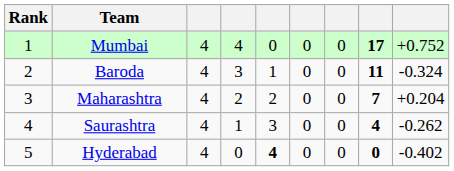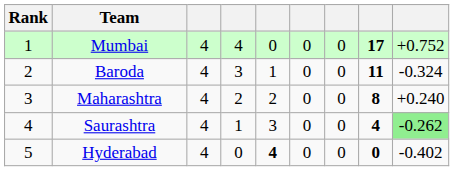 <table class="wikitable" style="text-align:center">
 <tr>
 <th>Rank</th>
 <th style="width:120px">Team</th>
 <th style="width:25px"></th>
 <th style="width:25px"></th>
 <th style="width:25px"></th>
 <th style="width:25px"></th>
 <th style="width:25px"></th>
 <th style="width:25px"></th>
 <th style="width:40px;"></th>
 </tr>
 <tr style="background:#cfc;">
 <td>1</td>
 <td><a href='#'>Mumbai</a></td>
 <td>4</td>
 <td>4</td>
 <td>0</td>
 <td>0</td>
 <td>0</td>
 <td><strong>17</strong></td>
 <td>+0.752</td>
 </tr>
 <tr>
 <td>2</td>
 <td><a href='#'>Baroda</a></td>
 <td>4</td>
 <td>3</td>
 <td>1</td>
 <td>0</td>
 <td>0</td>
 <td><strong>11</strong></td>
 <td>-0.324</td>
 </tr>
 <tr>
 <td>3</td>
 <td><a href='#'>Maharashtra</a></td>
 <td>4</td>
 <td>2</td>
 <td>2</td>
 <td>0</td>
 <td>0</td>
-<td><strong>7</strong></td>
-<td>+0.204</td>
+<td><strong>8</strong></td>
+<td>+0.240</td>
 </tr>
 <tr>
 <td>4</td>
 <td><a href='#'>Saurashtra</a></td>
 <td>4</td>
 <td>1</td>
 <td>3</td>
 <td>0</td>
 <td>0</td>
 <td><strong>4</strong></td>
-<td>-0.262</td>
+<td style="background: lightgreen;">-0.262</td>
 </tr>
 <tr>
 <td>5</td>
 <td><a href='#'>Hyderabad</a></td>
 <td>4</td>
 <td>0</td>
 <td><strong>4</strong></td>
 <td>0</td>
 <td>0</td>
 <td><strong>0</strong></td>
 <td>-0.402</td>
 </tr>
 </table>
